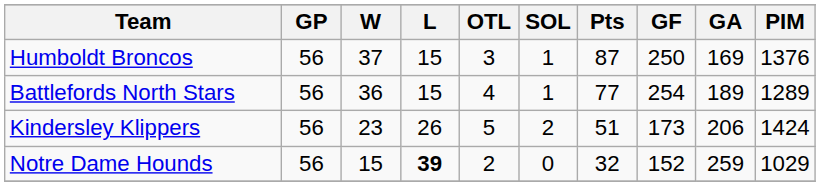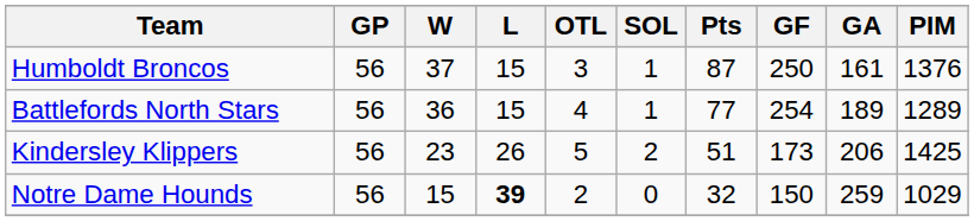 <table class="wikitable sortable" style="text-align:center">
 <tr>
 </tr>
 <tr>
 <th class="sortable"; style=width:12em>Team</th>
 <th style=width:2.2em><abbr>GP</abbr></th>
 <th style=width:2.2em><abbr>W</abbr></th>
 <th style=width:2.2em><abbr>L</abbr></th>
 <th style=width:2.2em><abbr>OTL</abbr></th>
 <th style=width:2.2em><abbr>SOL</abbr></th>
 <th style=width:2.2em><abbr>Pts</abbr></th>
 <th style=width:2.2em><abbr>GF</abbr></th>
 <th style=width:2.2em><abbr>GA</abbr></th>
 <th style=width:2.2em><abbr>PIM</abbr></th>
 </tr>
 <tr>
 <td align="left"><a href='#'>Humboldt Broncos</a></td>
 <td>56</td>
 <td>37</td>
 <td>15</td>
 <td>3</td>
 <td>1</td>
 <td>87</td>
 <td>250</td>
-<td>169</td>
+<td>161</td>
 <td>1376</td>
 </tr>
 <tr>
 <td align="left"><a href='#'>Battlefords North Stars</a></td>
 <td>56</td>
 <td>36</td>
 <td>15</td>
 <td>4</td>
 <td>1</td>
 <td>77</td>
 <td>254</td>
 <td>189</td>
 <td>1289</td>
 </tr>
 <tr>
 <td align="left"><a href='#'>Kindersley Klippers</a></td>
 <td>56</td>
 <td>23</td>
 <td>26</td>
 <td>5</td>
 <td>2</td>
 <td>51</td>
 <td>173</td>
 <td>206</td>
-<td>1424</td>
+<td>1425</td>
 </tr>
 <tr>
 <td align="left"><a href='#'>Notre Dame Hounds</a></td>
 <td>56</td>
 <td>15</td>
 <td><strong>39</strong></td>
 <td>2</td>
 <td>0</td>
 <td>32</td>
-<td>152</td>
+<td>150</td>
 <td>259</td>
 <td>1029</td>
 </tr>
 <tr style="background:#cd8c8d;">
 </tr>
 </table>
